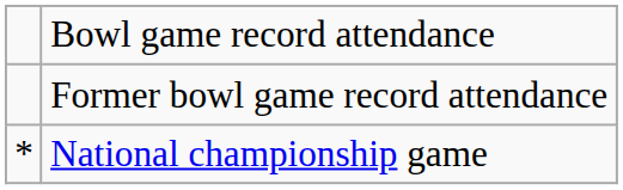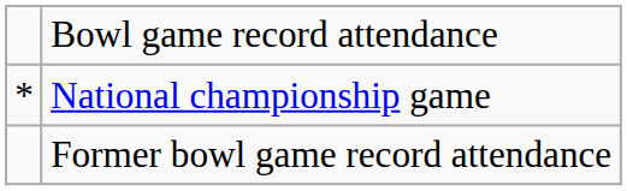 <table class="wikitable">
 <tr>
 <td style="text-align:center"></td>
 <td>Bowl game record attendance</td>
 </tr>
 <tr>
+<td style="text-align:center">*</td>
+<td><a href='#'>National championship</a> game</td>
+</tr>
+<tr>
 <td style="text-align:center"></td>
 <td>Former bowl game record attendance</td>
 </tr>
-<tr>
-<td style="text-align:center">*</td>
-<td><a href='#'>National championship</a> game</td>
-</tr>
 </table>
